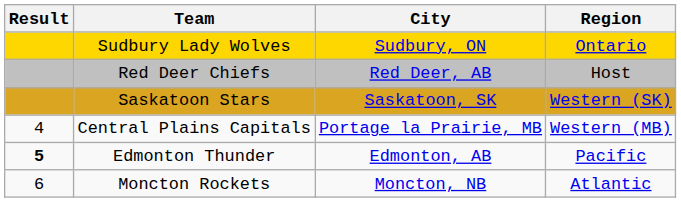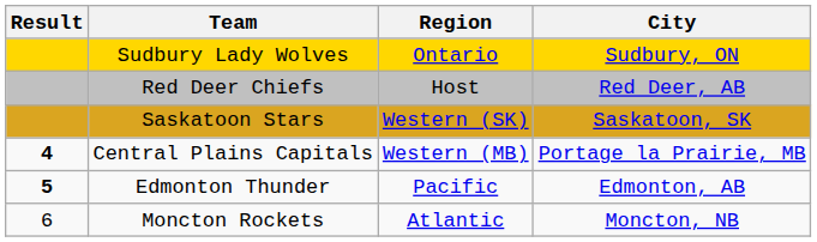 <table class="wikitable" style="text-align: center;">
 <tr>
 <th>Result</th>
 <th>Team</th>
+<th>Region</th>
 <th>City</th>
-<th>Region</th>
 </tr>
 <tr bgcolor=gold>
 <td></td>
 <td>Sudbury Lady Wolves</td>
+<td><a href='#'>Ontario</a></td>
 <td><a href='#'>Sudbury, ON</a></td>
-<td><a href='#'>Ontario</a></td>
 </tr>
 <tr bgcolor=silver>
 <td></td>
 <td>Red Deer Chiefs</td>
+<td>Host</td>
 <td><a href='#'>Red Deer, AB</a></td>
-<td>Host</td>
 </tr>
 <tr bgcolor=goldenrod>
 <td></td>
 <td>Saskatoon Stars</td>
+<td><a href='#'>Western (SK)</a></td>
 <td><a href='#'>Saskatoon, SK</a></td>
-<td><a href='#'>Western (SK)</a></td>
 </tr>
 <tr>
-<td>4</td>
+<td><strong>4</strong></td>
 <td>Central Plains Capitals</td>
+<td><a href='#'>Western (MB)</a></td>
 <td><a href='#'>Portage la Prairie, MB</a></td>
-<td><a href='#'>Western (MB)</a></td>
 </tr>
 <tr>
 <td><strong>5</strong></td>
 <td>Edmonton Thunder</td>
+<td><a href='#'>Pacific</a></td>
 <td><a href='#'>Edmonton, AB</a></td>
-<td><a href='#'>Pacific</a></td>
 </tr>
 <tr>
 <td>6</td>
 <td>Moncton Rockets</td>
+<td><a href='#'>Atlantic</a></td>
 <td><a href='#'>Moncton, NB</a></td>
-<td><a href='#'>Atlantic</a></td>
 </tr>
 </table>
